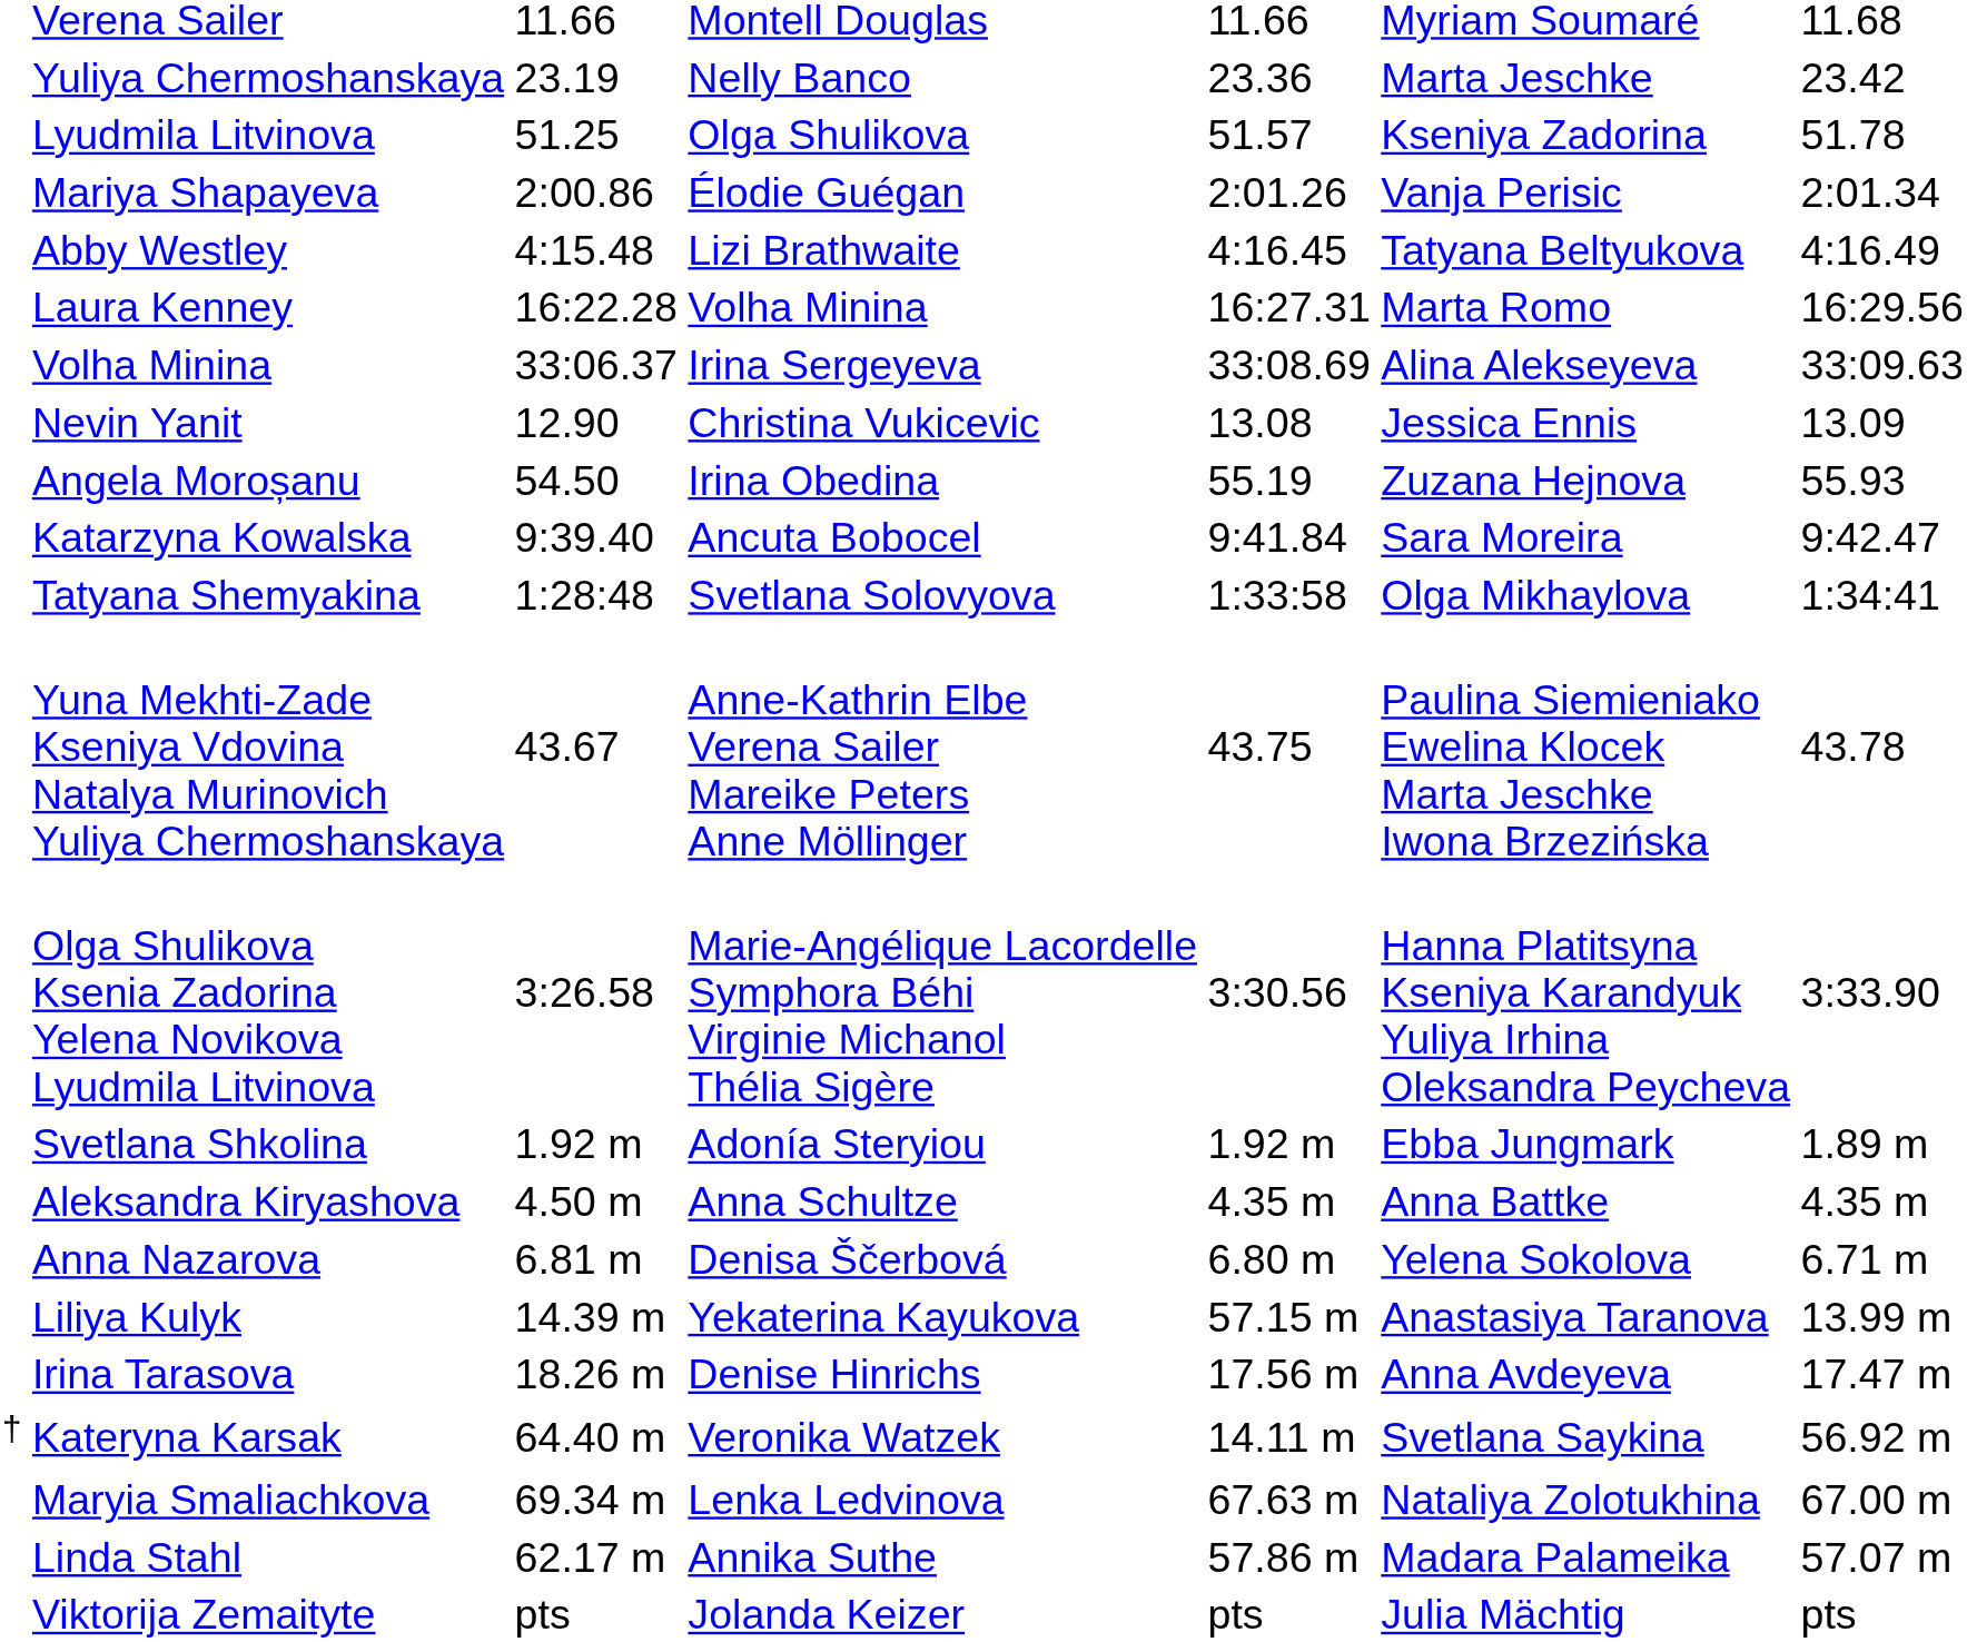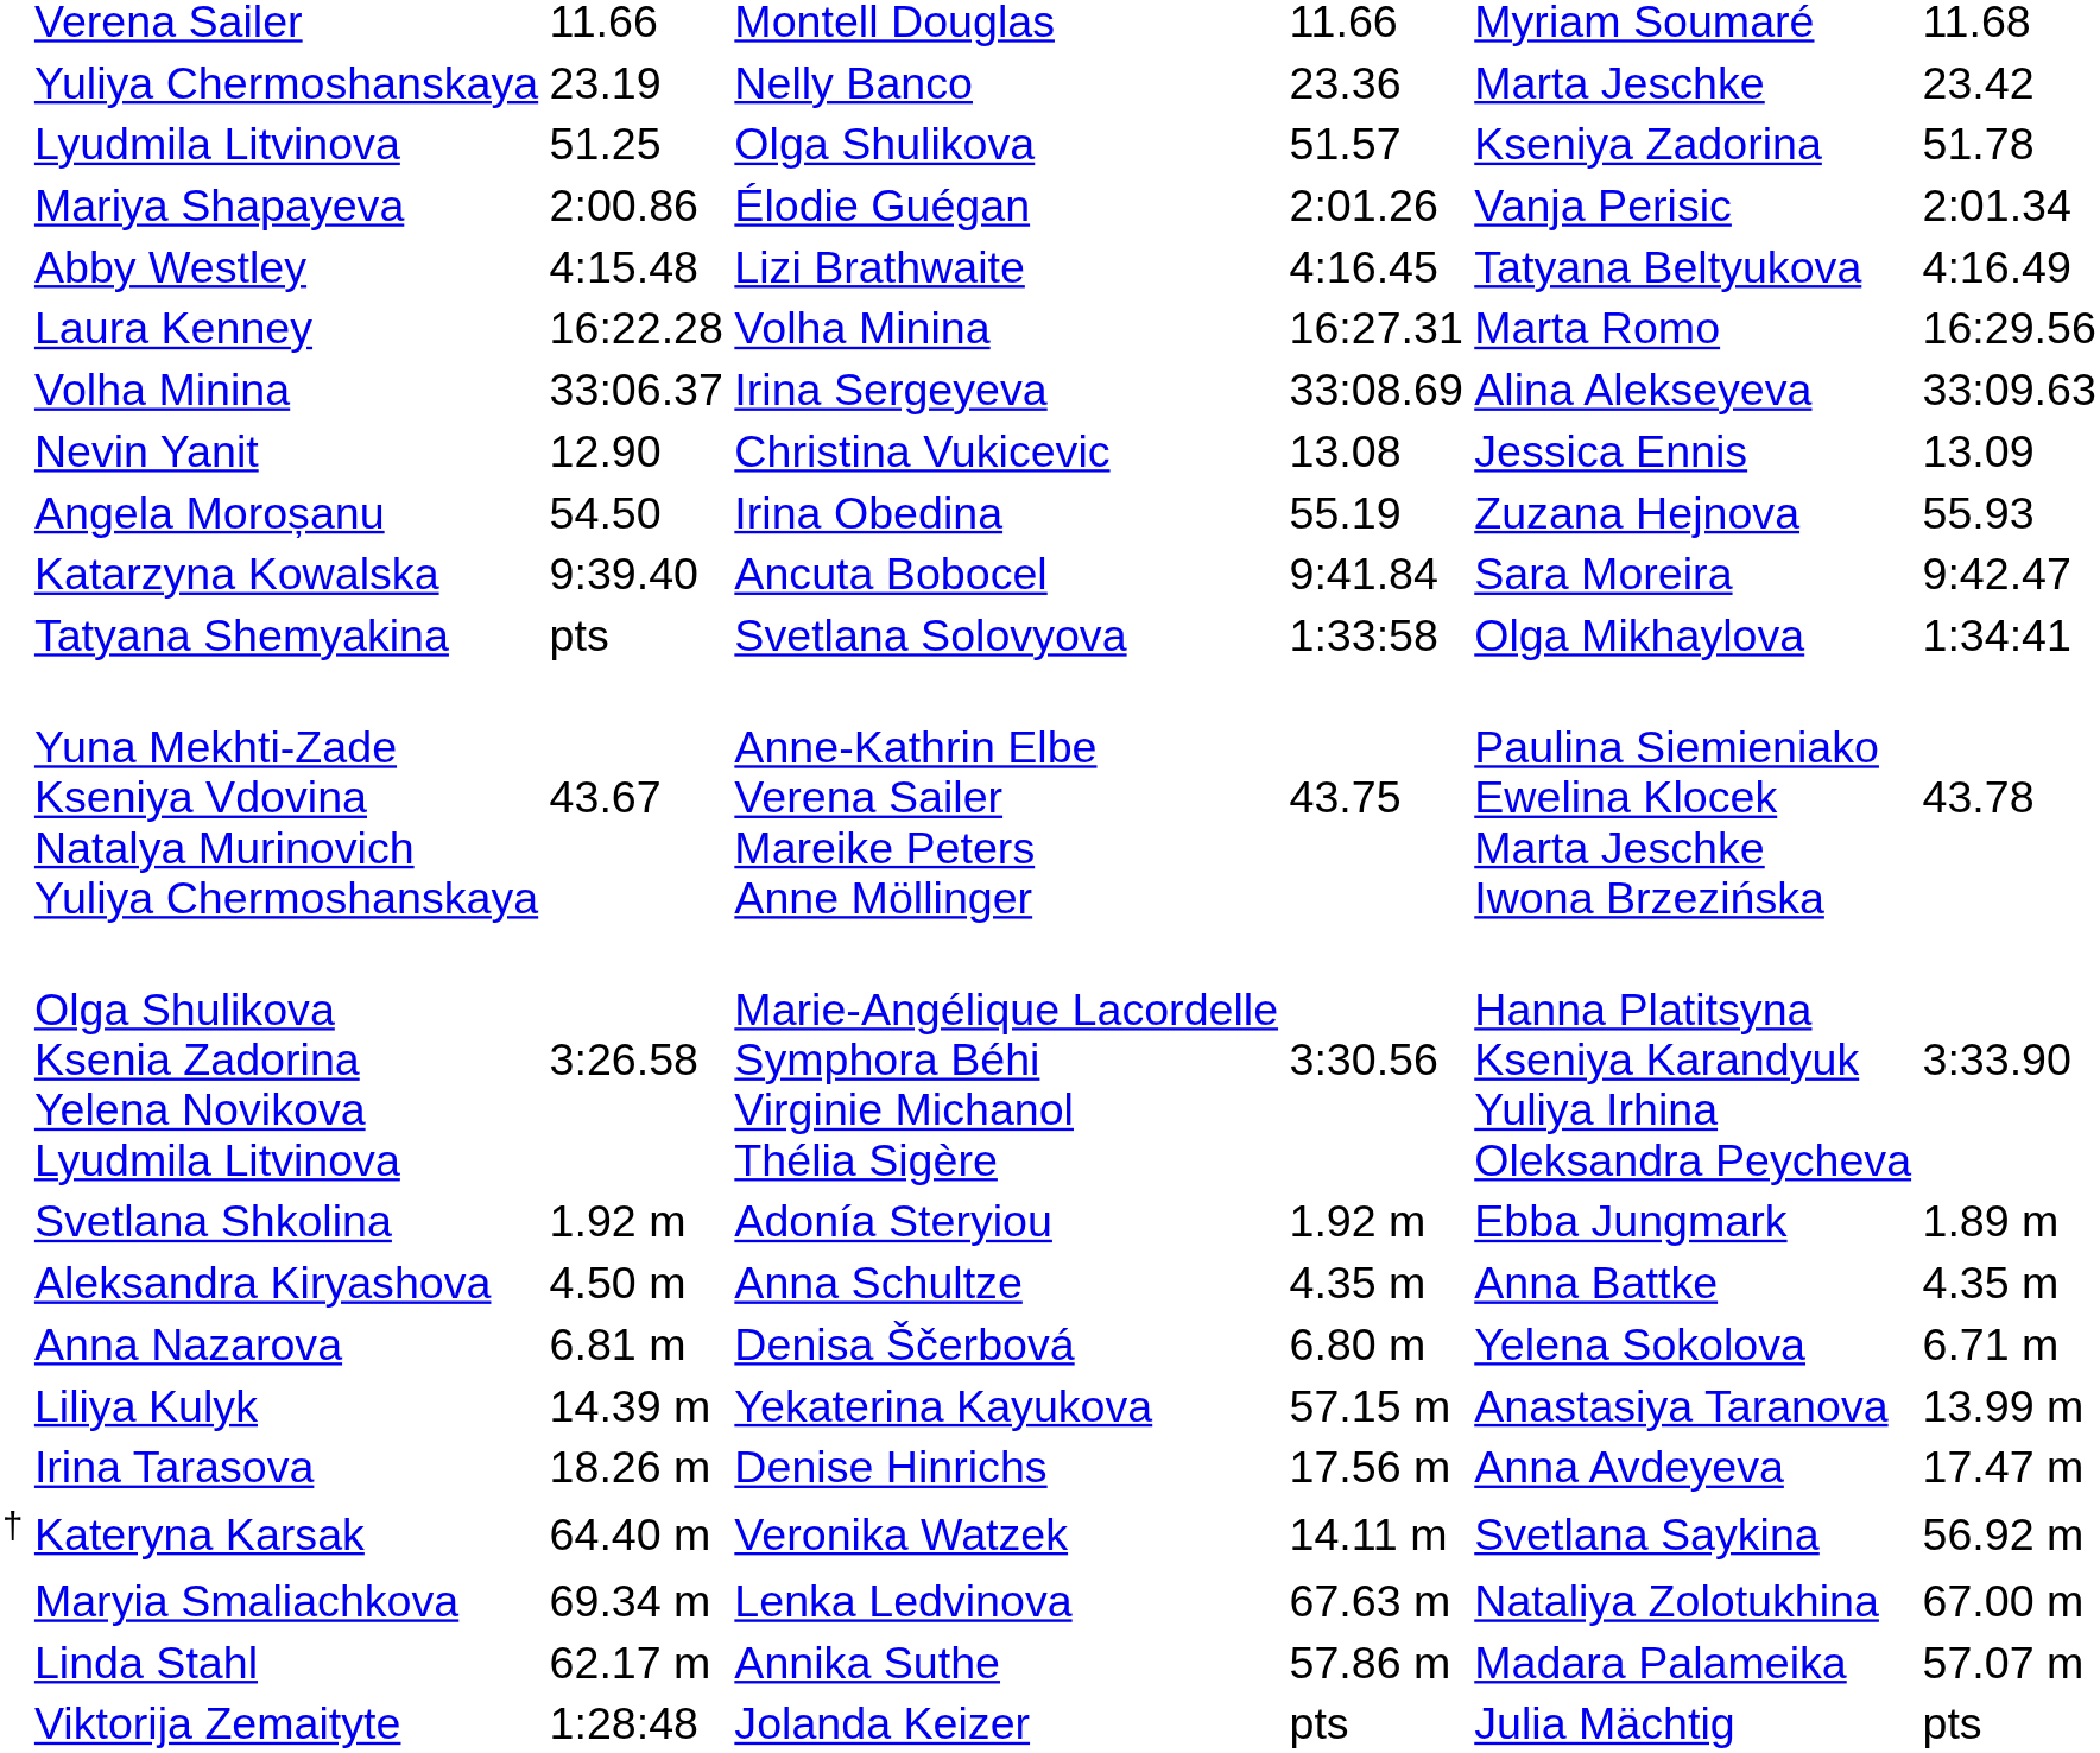 <table>
 <tr>
 <td></td>
 <td><a href='#'>Verena Sailer</a><br><em></em></td>
 <td>11.66</td>
 <td><a href='#'>Montell Douglas</a><br><em></em></td>
 <td>11.66</td>
 <td><a href='#'>Myriam Soumaré</a><br><em></em></td>
 <td>11.68</td>
 </tr>
 <tr>
 <td></td>
 <td><a href='#'>Yuliya Chermoshanskaya</a><br><em></em></td>
 <td>23.19</td>
 <td><a href='#'>Nelly Banco</a><br><em></em></td>
 <td>23.36</td>
 <td><a href='#'>Marta Jeschke</a><br><em></em></td>
 <td>23.42</td>
 </tr>
 <tr>
 <td></td>
 <td><a href='#'>Lyudmila Litvinova</a><br><em></em></td>
 <td>51.25</td>
 <td><a href='#'>Olga Shulikova</a><br><em></em></td>
 <td>51.57</td>
 <td><a href='#'>Kseniya Zadorina</a><br><em></em></td>
 <td>51.78</td>
 </tr>
 <tr>
 <td></td>
 <td><a href='#'>Mariya Shapayeva</a><br><em></em></td>
 <td>2:00.86</td>
 <td><a href='#'>Élodie Guégan</a><br><em></em></td>
 <td>2:01.26</td>
 <td><a href='#'>Vanja Perisic</a><br><em></em></td>
 <td>2:01.34</td>
 </tr>
 <tr>
 <td></td>
 <td><a href='#'>Abby Westley</a><br><em></em></td>
 <td>4:15.48</td>
 <td><a href='#'>Lizi Brathwaite</a><br><em></em></td>
 <td>4:16.45</td>
 <td><a href='#'>Tatyana Beltyukova</a><br><em></em></td>
 <td>4:16.49</td>
 </tr>
 <tr>
 <td></td>
 <td><a href='#'>Laura Kenney</a><br><em></em></td>
 <td>16:22.28</td>
 <td><a href='#'>Volha Minina</a><br><em></em></td>
 <td>16:27.31</td>
 <td><a href='#'>Marta Romo</a><br><em></em></td>
 <td>16:29.56</td>
 </tr>
 <tr>
 <td></td>
 <td><a href='#'>Volha Minina</a><br><em></em></td>
 <td>33:06.37</td>
 <td><a href='#'>Irina Sergeyeva</a><br><em></em></td>
 <td>33:08.69</td>
 <td><a href='#'>Alina Alekseyeva</a><br><em></em></td>
 <td>33:09.63</td>
 </tr>
 <tr>
 <td></td>
 <td><a href='#'>Nevin Yanit</a><br><em></em></td>
 <td>12.90</td>
 <td><a href='#'>Christina Vukicevic</a><br><em></em></td>
 <td>13.08</td>
 <td><a href='#'>Jessica Ennis</a><br><em></em></td>
 <td>13.09</td>
 </tr>
 <tr>
 <td></td>
 <td><a href='#'>Angela Moroșanu</a><br><em></em></td>
 <td>54.50</td>
 <td><a href='#'>Irina Obedina</a><br><em></em></td>
 <td>55.19</td>
 <td><a href='#'>Zuzana Hejnova</a><br><em></em></td>
 <td>55.93</td>
 </tr>
 <tr>
 <td></td>
 <td><a href='#'>Katarzyna Kowalska</a><br><em></em></td>
 <td>9:39.40</td>
 <td><a href='#'>Ancuta Bobocel</a><br><em></em></td>
 <td>9:41.84</td>
 <td><a href='#'>Sara Moreira</a><br><em></em></td>
 <td>9:42.47</td>
 </tr>
 <tr>
 <td></td>
 <td><a href='#'>Tatyana Shemyakina</a><br><em></em></td>
-<td>1:28:48</td>
+<td> pts</td>
 <td><a href='#'>Svetlana Solovyova</a><br><em></em></td>
 <td>1:33:58</td>
 <td><a href='#'>Olga Mikhaylova</a><br><em></em></td>
 <td>1:34:41</td>
 </tr>
 <tr>
 <td></td>
 <td><em></em><br><a href='#'>Yuna Mekhti-Zade</a><br> <a href='#'>Kseniya Vdovina</a><br><a href='#'>Natalya Murinovich</a><br><a href='#'>Yuliya Chermoshanskaya</a></td>
 <td>43.67</td>
 <td><em></em><br><a href='#'>Anne-Kathrin Elbe</a><br> <a href='#'>Verena Sailer</a><br><a href='#'>Mareike Peters</a><br><a href='#'>Anne Möllinger</a></td>
 <td>43.75</td>
 <td><em></em><br><a href='#'>Paulina Siemieniako</a><br> <a href='#'>Ewelina Klocek</a><br><a href='#'>Marta Jeschke</a><br><a href='#'>Iwona Brzezińska</a></td>
 <td>43.78</td>
 </tr>
 <tr>
 <td></td>
 <td><em></em><br><a href='#'>Olga Shulikova</a><br> <a href='#'>Ksenia Zadorina</a><br><a href='#'>Yelena Novikova</a><br><a href='#'>Lyudmila Litvinova</a></td>
 <td>3:26.58</td>
 <td><em></em><br><a href='#'>Marie-Angélique Lacordelle</a><br> <a href='#'>Symphora Béhi</a><br><a href='#'>Virginie Michanol</a><br><a href='#'>Thélia Sigère</a></td>
 <td>3:30.56</td>
 <td><em></em><br><a href='#'>Hanna Platitsyna</a><br> <a href='#'>Kseniya Karandyuk</a><br><a href='#'>Yuliya Irhina</a><br><a href='#'>Oleksandra Peycheva</a></td>
 <td>3:33.90</td>
 </tr>
 <tr>
 <td></td>
 <td><a href='#'>Svetlana Shkolina</a><br><em></em></td>
 <td>1.92 m</td>
 <td><a href='#'>Adonía Steryiou</a><br><em></em></td>
 <td>1.92 m</td>
 <td><a href='#'>Ebba Jungmark</a><br><em></em></td>
 <td>1.89 m</td>
 </tr>
 <tr>
 <td></td>
 <td><a href='#'>Aleksandra Kiryashova</a><br><em></em></td>
 <td>4.50 m</td>
 <td><a href='#'>Anna Schultze</a><br><em></em></td>
 <td>4.35 m</td>
 <td><a href='#'>Anna Battke</a><br><em></em></td>
 <td>4.35 m</td>
 </tr>
 <tr>
 <td></td>
 <td><a href='#'>Anna Nazarova</a><br><em></em></td>
 <td>6.81 m</td>
 <td><a href='#'>Denisa Ščerbová</a><br><em></em></td>
 <td>6.80 m</td>
 <td><a href='#'>Yelena Sokolova</a><br><em></em></td>
 <td>6.71 m</td>
 </tr>
 <tr>
 <td></td>
 <td><a href='#'>Liliya Kulyk</a><br><em></em></td>
 <td>14.39 m</td>
 <td><a href='#'>Yekaterina Kayukova</a><br><em></em></td>
 <td>57.15 m</td>
 <td><a href='#'>Anastasiya Taranova</a><br><em></em></td>
 <td>13.99 m</td>
 </tr>
 <tr>
 <td></td>
 <td><a href='#'>Irina Tarasova</a><br><em></em></td>
 <td>18.26 m</td>
 <td><a href='#'>Denise Hinrichs</a><br><em></em></td>
 <td>17.56 m</td>
 <td><a href='#'>Anna Avdeyeva</a><br><em></em></td>
 <td>17.47 m</td>
 </tr>
 <tr>
 <td><sup>†</sup></td>
 <td><a href='#'>Kateryna Karsak</a><br><em></em></td>
 <td>64.40 m</td>
 <td><a href='#'>Veronika Watzek</a><br><em></em></td>
 <td>14.11 m</td>
 <td><a href='#'>Svetlana Saykina</a><br><em></em></td>
 <td>56.92 m</td>
 </tr>
 <tr>
 <td></td>
 <td><a href='#'>Maryia Smaliachkova</a><br><em></em></td>
 <td>69.34 m</td>
 <td><a href='#'>Lenka Ledvinova</a><br><em></em></td>
 <td>67.63 m</td>
 <td><a href='#'>Nataliya Zolotukhina</a><br><em></em></td>
 <td>67.00 m</td>
 </tr>
 <tr>
 <td></td>
 <td><a href='#'>Linda Stahl</a><br><em></em></td>
 <td>62.17 m</td>
 <td><a href='#'>Annika Suthe</a><br><em></em></td>
 <td>57.86 m</td>
 <td><a href='#'>Madara Palameika</a><br><em></em></td>
 <td>57.07 m</td>
 </tr>
 <tr>
 <td></td>
 <td><a href='#'>Viktorija Zemaityte</a><br><em></em></td>
-<td> pts</td>
+<td>1:28:48</td>
 <td><a href='#'>Jolanda Keizer</a><br><em></em></td>
 <td> pts</td>
 <td><a href='#'>Julia Mächtig</a><br><em></em></td>
 <td> pts</td>
 </tr>
 </table>
